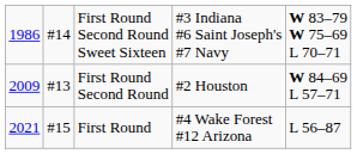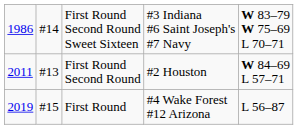 <table class="wikitable">
 <tr>
 <td><a href='#'>1986</a></td>
 <td>#14</td>
 <td>First Round<br>Second Round<br>Sweet Sixteen</td>
 <td>#3 Indiana<br>#6 Saint Joseph's<br>#7 Navy</td>
 <td><strong>W</strong> 83–79<br><strong>W</strong> 75–69<br>L 70–71</td>
 </tr>
 <tr>
-<td><a href='#'>2009</a></td>
+<td><a href='#'>2011</a></td>
 <td>#13</td>
 <td>First Round<br>Second Round</td>
 <td>#2 Houston</td>
 <td><strong>W</strong> 84–69<br>L 57–71</td>
 </tr>
 <tr>
-<td><a href='#'>2021</a></td>
+<td><a href='#'>2019</a></td>
 <td>#15</td>
 <td>First Round</td>
 <td>#4 Wake Forest<br>#12 Arizona</td>
 <td>L 56–87</td>
 </tr>
 </table>
